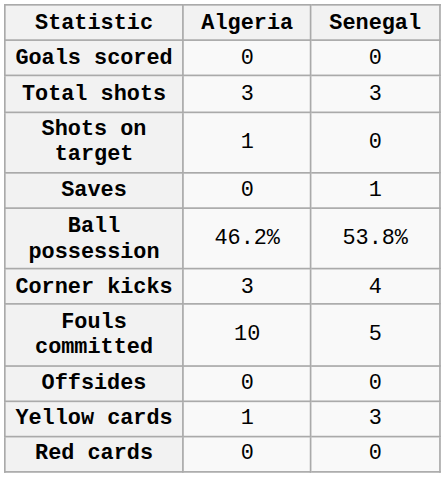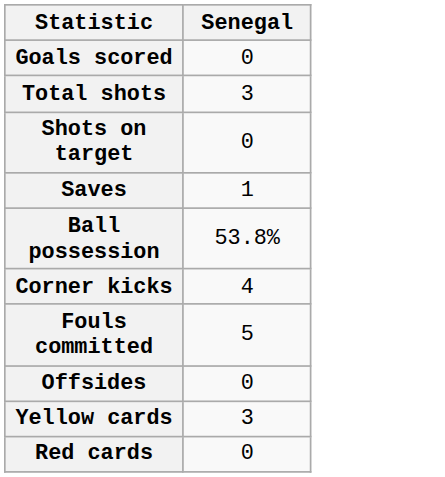 <table class="wikitable plainrowheaders" style="text-align:center">
 <tr>
 <th scope="col" style="width:100px">Statistic</th>
-<th scope="col" style="width:70px">Algeria</th>
 <th scope="col" style="width:70px">Senegal</th>
 </tr>
 <tr>
 <th scope=row>Goals scored</th>
 <td>0</td>
-<td>0</td>
 </tr>
 <tr>
 <th scope=row>Total shots</th>
 <td>3</td>
-<td>3</td>
 </tr>
 <tr>
 <th scope=row>Shots on target</th>
-<td>1</td>
 <td>0</td>
 </tr>
 <tr>
 <th scope=row>Saves</th>
-<td>0</td>
 <td>1</td>
 </tr>
 <tr>
 <th scope=row>Ball possession</th>
-<td>46.2%</td>
 <td>53.8%</td>
 </tr>
 <tr>
 <th scope=row>Corner kicks</th>
-<td>3</td>
 <td>4</td>
 </tr>
 <tr>
 <th scope=row>Fouls committed</th>
-<td>10</td>
 <td>5</td>
 </tr>
 <tr>
 <th scope=row>Offsides</th>
 <td>0</td>
-<td>0</td>
 </tr>
 <tr>
 <th scope=row>Yellow cards</th>
-<td>1</td>
 <td>3</td>
 </tr>
 <tr>
 <th scope=row>Red cards</th>
 <td>0</td>
-<td>0</td>
 </tr>
 </table>
